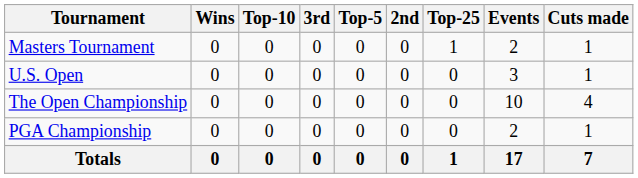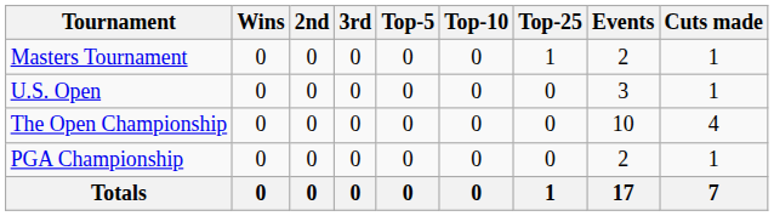 <table class=wikitable style=text-align:center>
 <tr>
 <th>Tournament</th>
 <th>Wins</th>
-<th>Top-10</th>
+<th>2nd</th>
 <th>3rd</th>
 <th>Top-5</th>
-<th>2nd</th>
+<th>Top-10</th>
 <th>Top-25</th>
 <th>Events</th>
 <th>Cuts made</th>
 </tr>
 <tr>
 <td align=left><a href='#'>Masters Tournament</a></td>
 <td>0</td>
 <td>0</td>
 <td>0</td>
 <td>0</td>
 <td>0</td>
 <td>1</td>
 <td>2</td>
 <td>1</td>
 </tr>
 <tr>
 <td align=left><a href='#'>U.S. Open</a></td>
 <td>0</td>
 <td>0</td>
 <td>0</td>
 <td>0</td>
 <td>0</td>
 <td>0</td>
 <td>3</td>
 <td>1</td>
 </tr>
 <tr>
 <td align=left><a href='#'>The Open Championship</a></td>
 <td>0</td>
 <td>0</td>
 <td>0</td>
 <td>0</td>
 <td>0</td>
 <td>0</td>
 <td>10</td>
 <td>4</td>
 </tr>
 <tr>
 <td align=left><a href='#'>PGA Championship</a></td>
 <td>0</td>
 <td>0</td>
 <td>0</td>
 <td>0</td>
 <td>0</td>
 <td>0</td>
 <td>2</td>
 <td>1</td>
 </tr>
 <tr>
 <th>Totals</th>
 <th>0</th>
 <th>0</th>
 <th>0</th>
 <th>0</th>
 <th>0</th>
 <th>1</th>
 <th>17</th>
 <th>7</th>
 </tr>
 </table>
